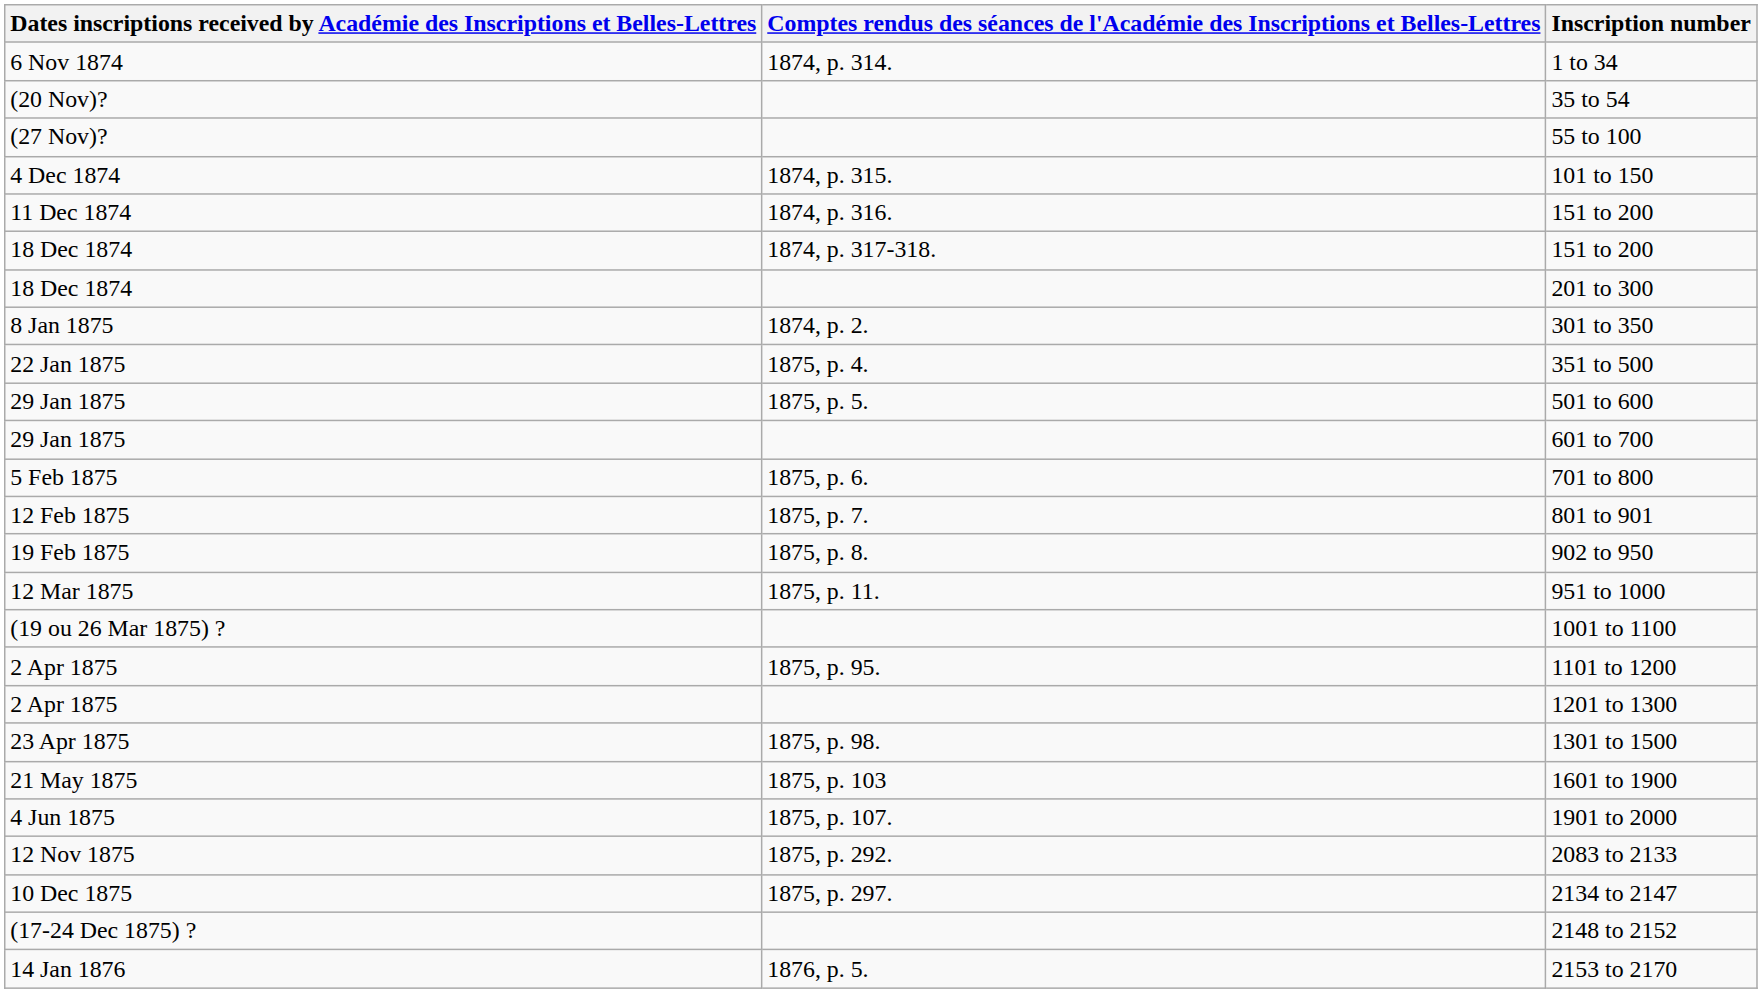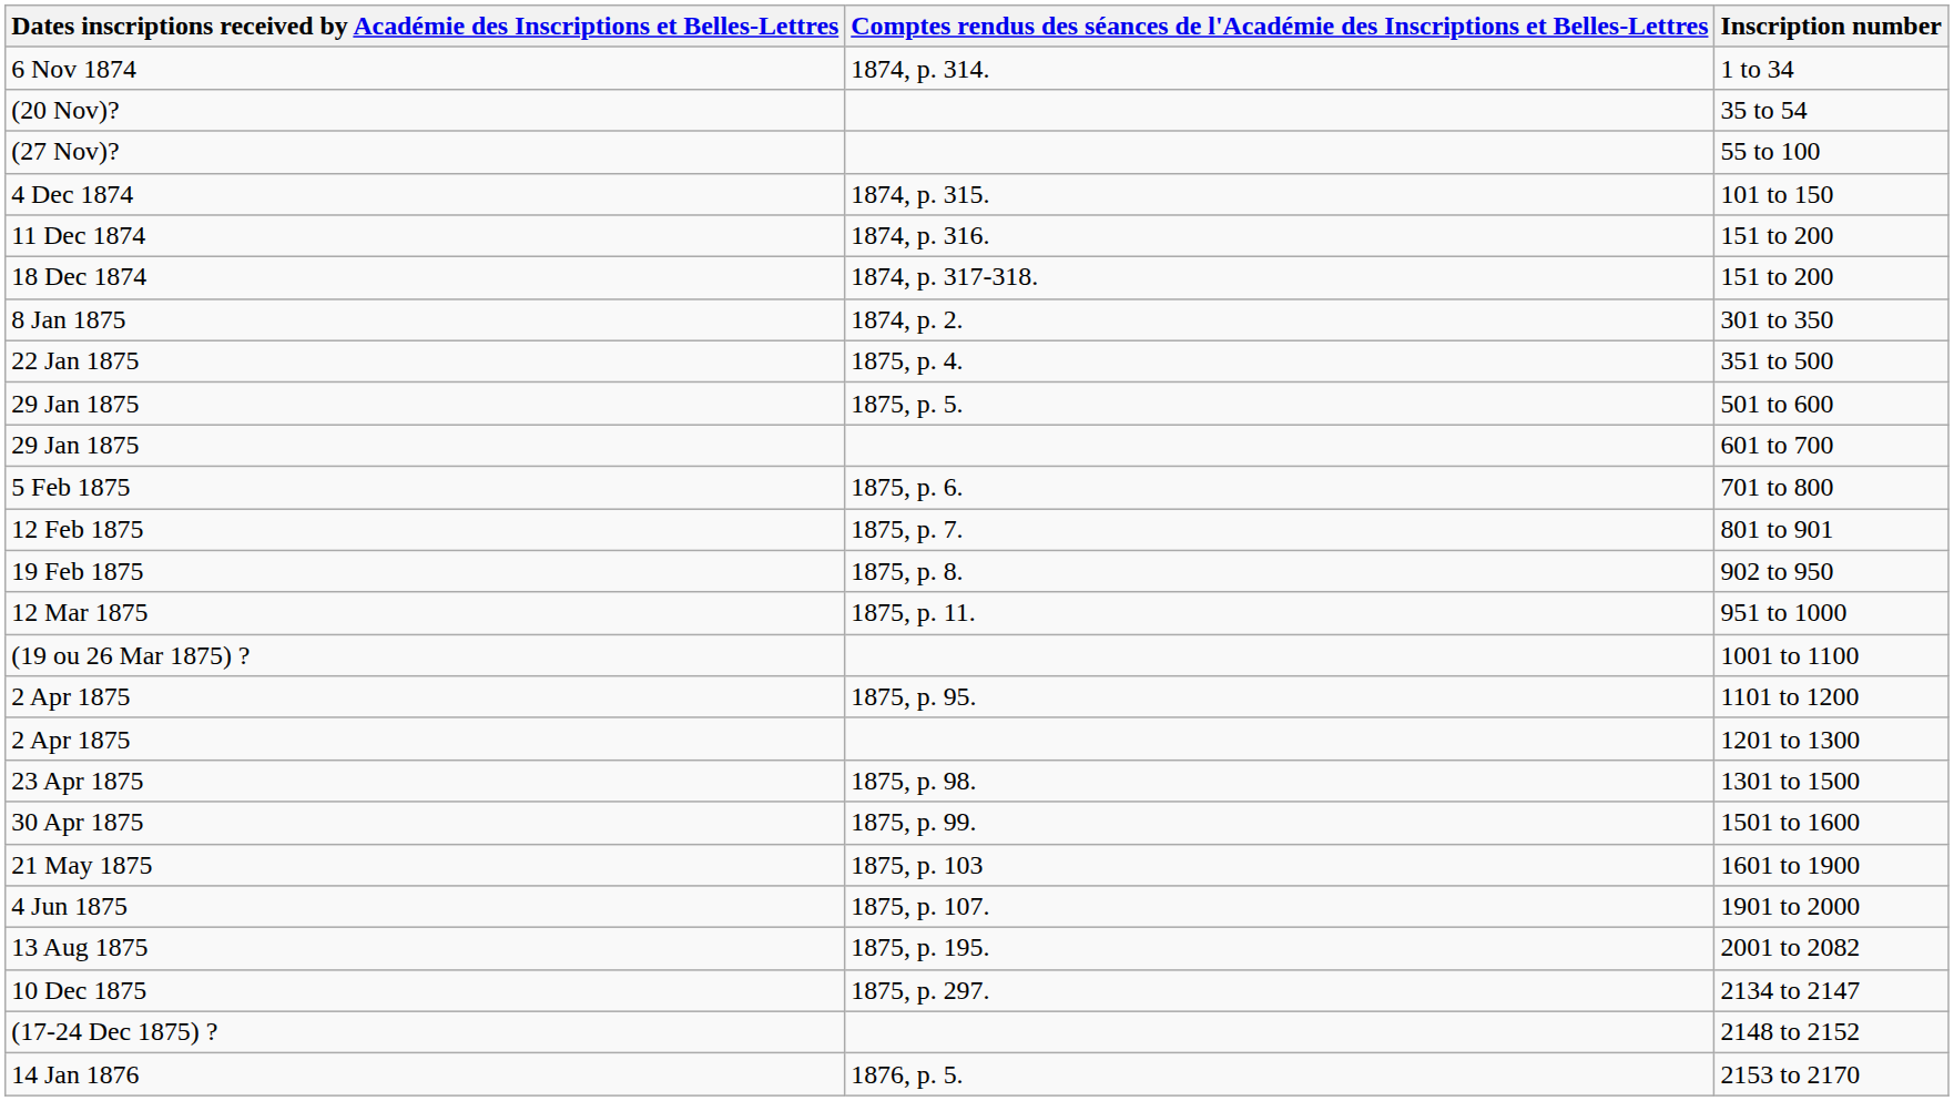 <table class="wikitable">
 <tr>
 <th>Dates inscriptions received by <a href='#'>Académie des Inscriptions et Belles-Lettres</a></th>
 <th><a href='#'>Comptes rendus des séances de l'Académie des Inscriptions et Belles-Lettres</a></th>
 <th>Inscription number</th>
 </tr>
 <tr>
 <td>6 Nov 1874</td>
 <td>1874, p. 314.</td>
 <td>1 to 34</td>
 </tr>
 <tr>
 <td>(20 Nov)?</td>
 <td></td>
 <td>35 to 54</td>
 </tr>
 <tr>
 <td>(27 Nov)?</td>
 <td></td>
 <td>55 to 100</td>
 </tr>
 <tr>
 <td>4 Dec 1874</td>
 <td>1874, p. 315.</td>
 <td>101 to 150</td>
 </tr>
 <tr>
 <td>11 Dec 1874</td>
 <td>1874, p. 316.</td>
 <td>151 to 200</td>
 </tr>
 <tr>
 <td>18 Dec 1874</td>
 <td>1874, p. 317-318.</td>
 <td>151 to 200</td>
-</tr>
-<tr>
-<td>18 Dec 1874</td>
-<td></td>
-<td>201 to 300</td>
 </tr>
 <tr>
 <td>8 Jan 1875</td>
 <td>1874, p. 2.</td>
 <td>301 to 350</td>
 </tr>
 <tr>
 <td>22 Jan 1875</td>
 <td>1875, p. 4.</td>
 <td>351 to 500</td>
 </tr>
 <tr>
 <td>29 Jan 1875</td>
 <td>1875, p. 5.</td>
 <td>501 to 600</td>
 </tr>
 <tr>
 <td>29 Jan 1875</td>
 <td></td>
 <td>601 to 700</td>
 </tr>
 <tr>
 <td>5 Feb 1875</td>
 <td>1875, p. 6.</td>
 <td>701 to 800</td>
 </tr>
 <tr>
 <td>12 Feb 1875</td>
 <td>1875, p. 7.</td>
 <td>801 to 901</td>
 </tr>
 <tr>
 <td>19 Feb 1875</td>
 <td>1875, p. 8.</td>
 <td>902 to 950</td>
 </tr>
 <tr>
 <td>12 Mar 1875</td>
 <td>1875, p. 11.</td>
 <td>951 to 1000</td>
 </tr>
 <tr>
 <td>(19 ou 26 Mar 1875) ?</td>
 <td></td>
 <td>1001 to 1100</td>
 </tr>
 <tr>
 <td>2 Apr 1875</td>
 <td>1875, p. 95.</td>
 <td>1101 to 1200</td>
 </tr>
 <tr>
 <td>2 Apr 1875</td>
 <td></td>
 <td>1201 to 1300</td>
 </tr>
 <tr>
 <td>23 Apr 1875</td>
 <td>1875, p. 98.</td>
 <td>1301 to 1500</td>
 </tr>
 <tr>
+<td>30 Apr 1875</td>
+<td>1875, p. 99.</td>
+<td>1501 to 1600</td>
+</tr>
+<tr>
 <td>21 May 1875</td>
 <td>1875, p. 103</td>
 <td>1601 to 1900</td>
 </tr>
 <tr>
 <td>4 Jun 1875</td>
 <td>1875, p. 107.</td>
 <td>1901 to 2000</td>
 </tr>
 <tr>
-<td>12 Nov 1875</td>
-<td>1875, p. 292.</td>
-<td>2083 to 2133</td>
+<td>13 Aug 1875</td>
+<td>1875, p. 195.</td>
+<td>2001 to 2082</td>
 </tr>
 <tr>
 <td>10 Dec 1875</td>
 <td>1875, p. 297.</td>
 <td>2134 to 2147</td>
 </tr>
 <tr>
 <td>(17-24 Dec 1875) ?</td>
 <td></td>
 <td>2148 to 2152</td>
 </tr>
 <tr>
 <td>14 Jan 1876</td>
 <td>1876, p. 5.</td>
 <td>2153 to 2170</td>
 </tr>
 </table>
